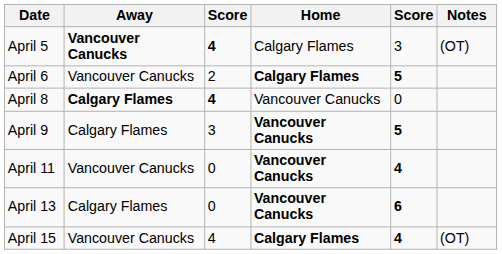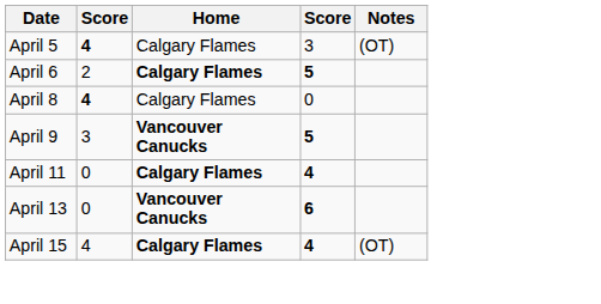 <table class="wikitable">
 <tr>
 <th bgcolor="#DDDDFF" width="60">Date</th>
-<th bgcolor="#DDDDFF" width="150">Away</th>
 <th bgcolor="#DDDDFF" width="5">Score</th>
 <th bgcolor="#DDDDFF" width="150">Home</th>
 <th bgcolor="#DDDDFF" width="5">Score</th>
 <th bgcolor="#DDDDFF" width="60">Notes</th>
 </tr>
 <tr>
 <td>April 5</td>
-<td><strong>Vancouver Canucks</strong></td>
 <td><strong>4</strong></td>
 <td>Calgary Flames</td>
 <td>3</td>
 <td>(OT)</td>
 </tr>
 <tr>
 <td>April 6</td>
-<td>Vancouver Canucks</td>
 <td>2</td>
 <td><strong>Calgary Flames</strong></td>
 <td><strong>5</strong></td>
 <td></td>
 </tr>
 <tr>
 <td>April 8</td>
-<td><strong>Calgary Flames</strong></td>
 <td><strong>4</strong></td>
-<td>Vancouver Canucks</td>
+<td>Calgary Flames</td>
 <td>0</td>
 <td></td>
 </tr>
 <tr>
 <td>April 9</td>
-<td>Calgary Flames</td>
 <td>3</td>
 <td><strong>Vancouver Canucks</strong></td>
 <td><strong>5</strong></td>
 <td></td>
 </tr>
 <tr>
 <td>April 11</td>
-<td>Vancouver Canucks</td>
 <td>0</td>
-<td><strong>Vancouver Canucks</strong></td>
+<td><strong>Calgary Flames</strong></td>
 <td><strong>4</strong></td>
 <td></td>
 </tr>
 <tr>
 <td>April 13</td>
-<td>Calgary Flames</td>
 <td>0</td>
 <td><strong>Vancouver Canucks</strong></td>
 <td><strong>6</strong></td>
 <td></td>
 </tr>
 <tr>
 <td>April 15</td>
-<td>Vancouver Canucks</td>
 <td>4</td>
 <td><strong>Calgary Flames</strong></td>
 <td><strong>4</strong></td>
 <td>(OT)</td>
 </tr>
 </table>
